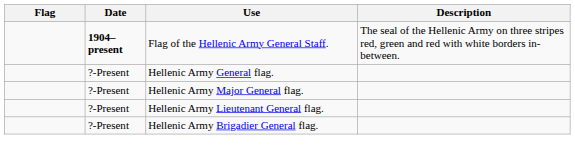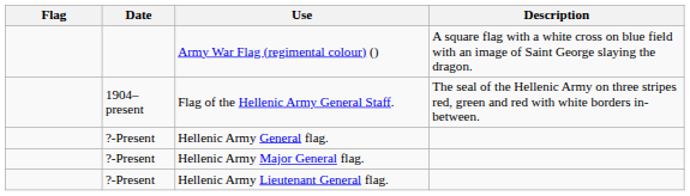 <table class="wikitable">
 <tr>
 <th width="110">Flag</th>
 <th width="80">Date</th>
 <th width="300">Use</th>
 <th width="300">Description</th>
 </tr>
 <tr>
 <td></td>
-<td><strong>1904–present</strong></td>
+<td></td>
+<td><a href='#'>Army War Flag (regimental colour)</a> ()</td>
+<td>A square flag with a white cross on blue field with an image of Saint George slaying the dragon.</td>
+</tr>
+<tr>
+<td></td>
+<td>1904–present</td>
 <td>Flag of the <a href='#'>Hellenic Army General Staff</a>.</td>
 <td>The seal of the Hellenic Army on three stripes red, green and red with white borders in-between.</td>
 </tr>
 <tr>
 <td></td>
 <td>?-Present</td>
 <td>Hellenic Army <a href='#'>General</a> flag.</td>
 <td></td>
 </tr>
 <tr>
 <td></td>
 <td>?-Present</td>
 <td>Hellenic Army <a href='#'>Major General</a> flag.</td>
 <td></td>
 </tr>
 <tr>
 <td></td>
 <td>?-Present</td>
 <td>Hellenic Army <a href='#'>Lieutenant General</a> flag.</td>
 <td></td>
 </tr>
-<tr>
-<td></td>
-<td>?-Present</td>
-<td>Hellenic Army <a href='#'>Brigadier General</a> flag.</td>
-<td></td>
-</tr>
 </table>
